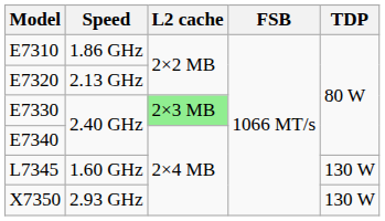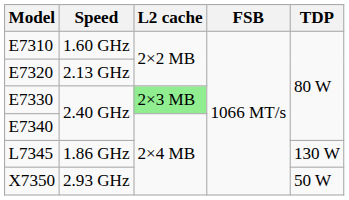 <table class="wikitable sortable">
 <tr>
 <th scope="col">Model</th>
 <th scope="col">Speed</th>
 <th scope="col">L2 cache</th>
 <th scope="col">FSB</th>
 <th scope="col">TDP</th>
 </tr>
 <tr>
 <td>E7310</td>
-<td>1.86 GHz</td>
+<td>1.60 GHz</td>
 <td rowspan="2">2×2 MB</td>
 <td rowspan="6">1066 MT/s</td>
 <td rowspan="4">80 W</td>
 </tr>
 <tr>
 <td>E7320</td>
 <td>2.13 GHz</td>
 </tr>
 <tr>
 <td>E7330</td>
 <td rowspan="2">2.40 GHz</td>
 <td style="background: lightgreen;">2×3 MB</td>
 </tr>
 <tr>
 <td>E7340</td>
 <td rowspan="3">2×4 MB</td>
 </tr>
 <tr>
 <td>L7345</td>
-<td>1.60 GHz</td>
+<td>1.86 GHz</td>
 <td>130 W</td>
 </tr>
 <tr>
 <td>X7350</td>
 <td>2.93 GHz</td>
-<td>130 W</td>
+<td>50 W</td>
 </tr>
 </table>
